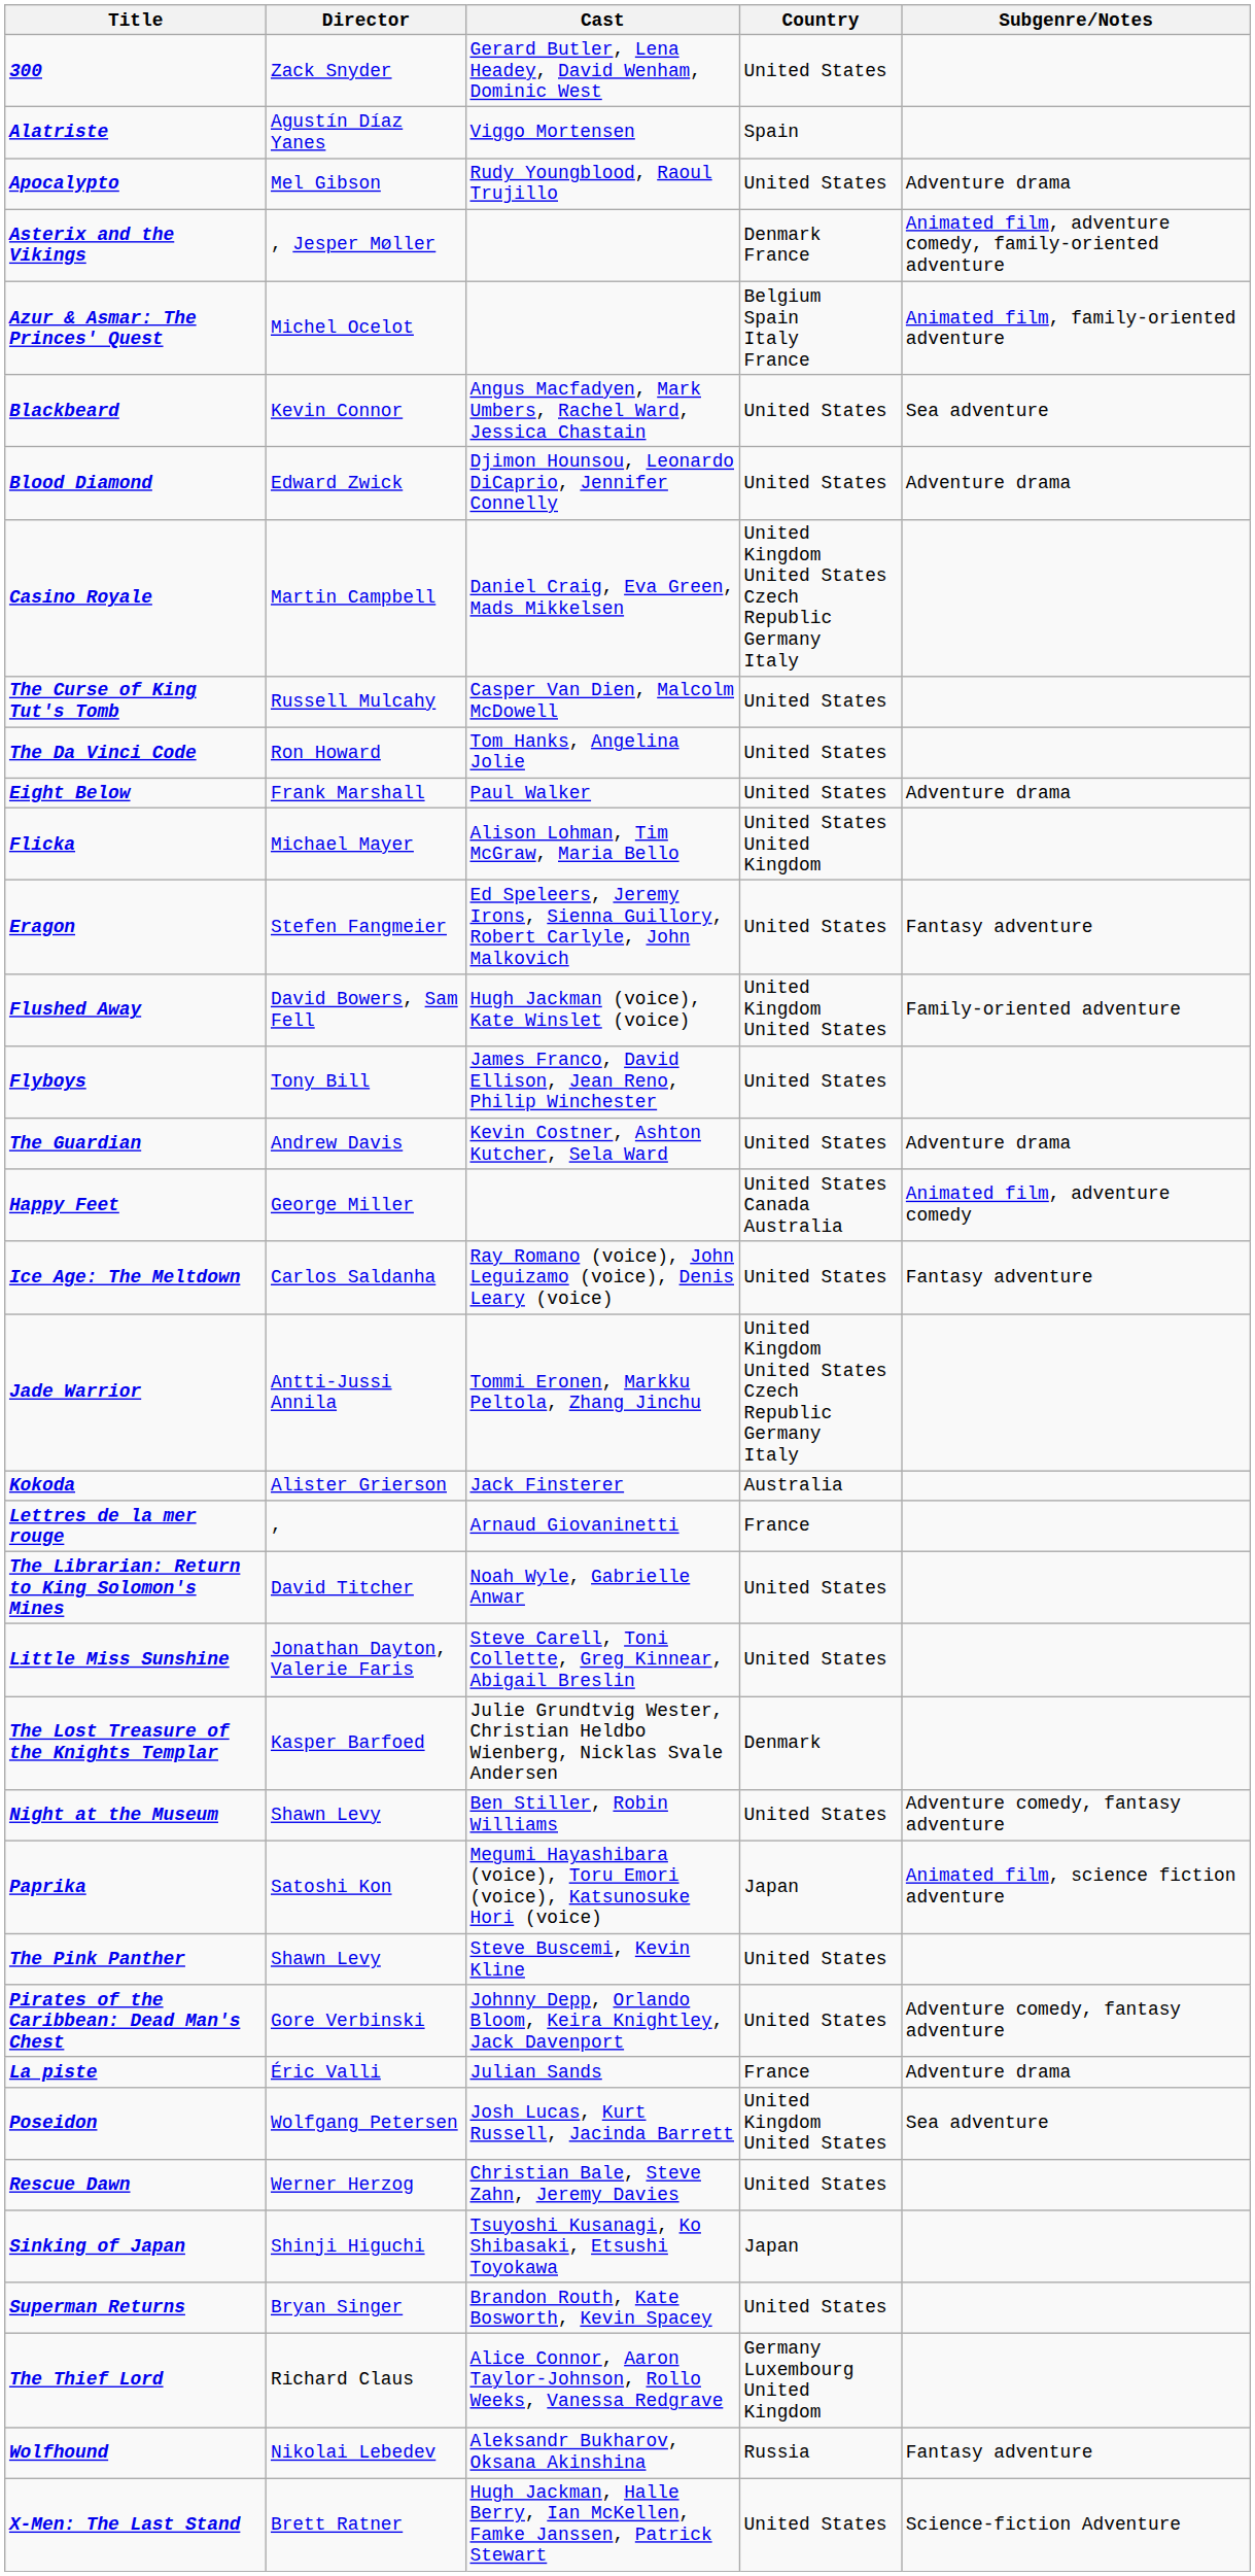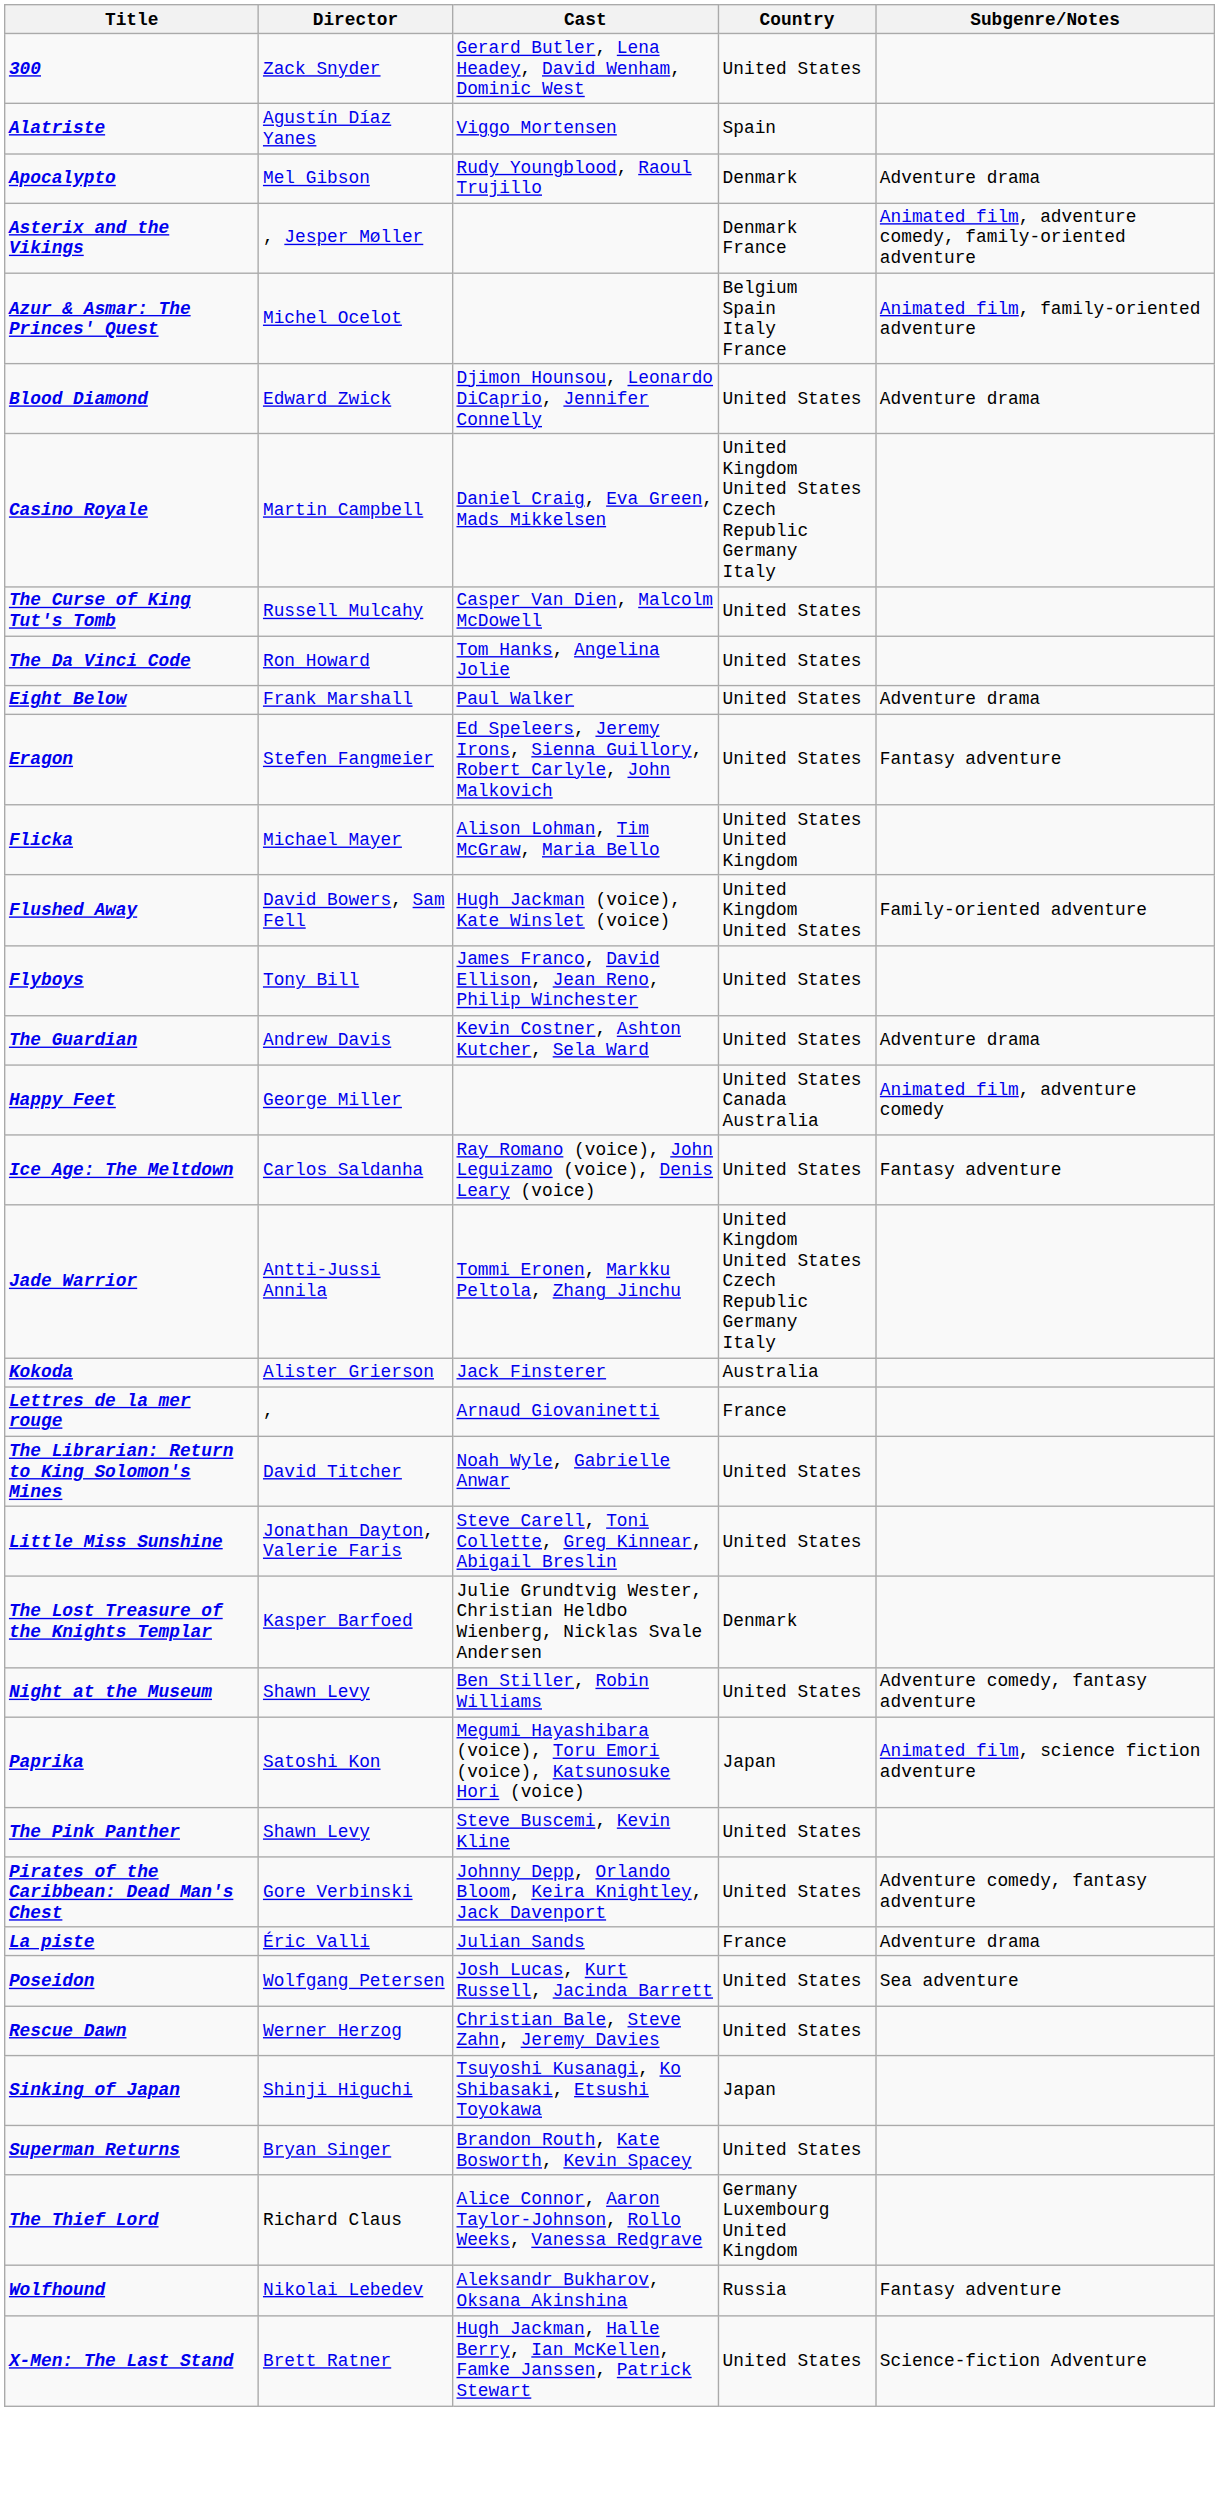 <table class="wikitable" style="width:100%;">
 <tr>
 <th style="width:21%;">Title</th>
 <th style="width:16%;">Director</th>
 <th style="width:22%;">Cast</th>
 <th style="width:13%;">Country</th>
 <th style="width:28%;">Subgenre/Notes</th>
 </tr>
 <tr>
 <td><strong><em><a href='#'>300</a></em></strong></td>
 <td><a href='#'>Zack Snyder</a></td>
 <td><a href='#'>Gerard Butler</a>, <a href='#'>Lena Headey</a>, <a href='#'>David Wenham</a>, <a href='#'>Dominic West</a></td>
 <td>United States</td>
 <td></td>
 </tr>
 <tr>
 <td><strong><em><a href='#'>Alatriste</a></em></strong></td>
 <td><a href='#'>Agustín Díaz Yanes</a></td>
 <td><a href='#'>Viggo Mortensen</a></td>
 <td>Spain</td>
 <td></td>
 </tr>
 <tr>
 <td><strong><em><a href='#'>Apocalypto</a></em></strong></td>
 <td><a href='#'>Mel Gibson</a></td>
 <td><a href='#'>Rudy Youngblood</a>, <a href='#'>Raoul Trujillo</a></td>
-<td>United States</td>
+<td>Denmark</td>
 <td>Adventure drama</td>
 </tr>
 <tr>
 <td><strong><em><a href='#'>Asterix and the Vikings</a></em></strong></td>
 <td>, <a href='#'>Jesper Møller</a></td>
 <td></td>
 <td>Denmark<br>France</td>
 <td><a href='#'>Animated film</a>, adventure comedy, family-oriented adventure</td>
 </tr>
 <tr>
 <td><strong><em><a href='#'>Azur & Asmar: The Princes' Quest</a></em></strong></td>
 <td><a href='#'>Michel Ocelot</a></td>
 <td></td>
 <td>Belgium<br>Spain<br>Italy<br>France</td>
 <td><a href='#'>Animated film</a>, family-oriented adventure</td>
-</tr>
-<tr>
-<td><strong><em><a href='#'>Blackbeard</a></em></strong></td>
-<td><a href='#'>Kevin Connor</a></td>
-<td><a href='#'>Angus Macfadyen</a>, <a href='#'>Mark Umbers</a>, <a href='#'>Rachel Ward</a>, <a href='#'>Jessica Chastain</a></td>
-<td>United States</td>
-<td>Sea adventure</td>
 </tr>
 <tr>
 <td><strong><em><a href='#'>Blood Diamond</a></em></strong></td>
 <td><a href='#'>Edward Zwick</a></td>
 <td><a href='#'>Djimon Hounsou</a>, <a href='#'>Leonardo DiCaprio</a>, <a href='#'>Jennifer Connelly</a></td>
 <td>United States</td>
 <td>Adventure drama</td>
 </tr>
 <tr>
 <td><strong><em><a href='#'>Casino Royale</a></em></strong></td>
 <td><a href='#'>Martin Campbell</a></td>
 <td><a href='#'>Daniel Craig</a>, <a href='#'>Eva Green</a>, <a href='#'>Mads Mikkelsen</a></td>
 <td>United Kingdom<br>United States<br>Czech Republic<br>Germany<br>Italy</td>
 <td></td>
 </tr>
 <tr>
 <td><strong><em><a href='#'>The Curse of King Tut's Tomb</a></em></strong></td>
 <td><a href='#'>Russell Mulcahy</a></td>
 <td><a href='#'>Casper Van Dien</a>, <a href='#'>Malcolm McDowell</a></td>
 <td>United States</td>
 <td></td>
 </tr>
 <tr>
 <td><strong><em><a href='#'>The Da Vinci Code</a></em></strong></td>
 <td><a href='#'>Ron Howard</a></td>
 <td><a href='#'>Tom Hanks</a>, <a href='#'>Angelina Jolie</a></td>
 <td>United States</td>
 <td></td>
 </tr>
 <tr>
 <td><strong><em><a href='#'>Eight Below</a></em></strong></td>
 <td><a href='#'>Frank Marshall</a></td>
 <td><a href='#'>Paul Walker</a></td>
 <td>United States</td>
 <td>Adventure drama</td>
 </tr>
 <tr>
+<td><strong><em><a href='#'>Eragon</a></em></strong></td>
+<td><a href='#'>Stefen Fangmeier</a></td>
+<td><a href='#'>Ed Speleers</a>, <a href='#'>Jeremy Irons</a>, <a href='#'>Sienna Guillory</a>, <a href='#'>Robert Carlyle</a>, <a href='#'>John Malkovich</a></td>
+<td>United States</td>
+<td>Fantasy adventure</td>
+</tr>
+<tr>
 <td><strong><em><a href='#'>Flicka</a></em></strong></td>
 <td><a href='#'>Michael Mayer</a></td>
 <td><a href='#'>Alison Lohman</a>, <a href='#'>Tim McGraw</a>, <a href='#'>Maria Bello</a></td>
 <td>United States<br>United Kingdom</td>
 <td></td>
-</tr>
-<tr>
-<td><strong><em><a href='#'>Eragon</a></em></strong></td>
-<td><a href='#'>Stefen Fangmeier</a></td>
-<td><a href='#'>Ed Speleers</a>, <a href='#'>Jeremy Irons</a>, <a href='#'>Sienna Guillory</a>, <a href='#'>Robert Carlyle</a>, <a href='#'>John Malkovich</a></td>
-<td>United States</td>
-<td>Fantasy adventure</td>
 </tr>
 <tr>
 <td><strong><em><a href='#'>Flushed Away</a></em></strong></td>
 <td><a href='#'>David Bowers</a>, <a href='#'>Sam Fell</a></td>
 <td><a href='#'>Hugh Jackman</a> (voice), <a href='#'>Kate Winslet</a> (voice)</td>
 <td>United Kingdom<br>United States</td>
 <td>Family-oriented adventure</td>
 </tr>
 <tr>
 <td><strong><em><a href='#'>Flyboys</a></em></strong></td>
 <td><a href='#'>Tony Bill</a></td>
 <td><a href='#'>James Franco</a>, <a href='#'>David Ellison</a>, <a href='#'>Jean Reno</a>, <a href='#'>Philip Winchester</a></td>
 <td>United States</td>
 <td></td>
 </tr>
 <tr>
 <td><strong><em><a href='#'>The Guardian</a></em></strong></td>
 <td><a href='#'>Andrew Davis</a></td>
 <td><a href='#'>Kevin Costner</a>, <a href='#'>Ashton Kutcher</a>, <a href='#'>Sela Ward</a></td>
 <td>United States</td>
 <td>Adventure drama</td>
 </tr>
 <tr>
 <td><strong><em><a href='#'>Happy Feet</a></em></strong></td>
 <td><a href='#'>George Miller</a></td>
 <td></td>
 <td>United States<br>Canada<br>Australia</td>
 <td><a href='#'>Animated film</a>, adventure comedy</td>
 </tr>
 <tr>
 <td><strong><em><a href='#'>Ice Age: The Meltdown</a></em></strong></td>
 <td><a href='#'>Carlos Saldanha</a></td>
 <td><a href='#'>Ray Romano</a> (voice), <a href='#'>John Leguizamo</a> (voice), <a href='#'>Denis Leary</a> (voice)</td>
 <td>United States</td>
 <td>Fantasy adventure</td>
 </tr>
 <tr>
 <td><strong><em><a href='#'>Jade Warrior</a></em></strong></td>
 <td><a href='#'>Antti-Jussi Annila</a></td>
 <td><a href='#'>Tommi Eronen</a>, <a href='#'>Markku Peltola</a>, <a href='#'>Zhang Jinchu</a></td>
 <td>United Kingdom<br>United States<br>Czech Republic<br>Germany<br>Italy</td>
 <td></td>
 </tr>
 <tr>
 <td><strong><em><a href='#'>Kokoda</a></em></strong></td>
 <td><a href='#'>Alister Grierson</a></td>
 <td><a href='#'>Jack Finsterer</a></td>
 <td>Australia</td>
 <td></td>
 </tr>
 <tr>
 <td><strong><em><a href='#'>Lettres de la mer rouge</a></em></strong></td>
 <td>, </td>
 <td><a href='#'>Arnaud Giovaninetti</a></td>
 <td>France</td>
 <td></td>
 </tr>
 <tr>
 <td><strong><em><a href='#'>The Librarian: Return to King Solomon's Mines</a></em></strong></td>
 <td><a href='#'>David Titcher</a></td>
 <td><a href='#'>Noah Wyle</a>, <a href='#'>Gabrielle Anwar</a></td>
 <td>United States</td>
 <td></td>
 </tr>
 <tr>
 <td><strong><em><a href='#'>Little Miss Sunshine</a></em></strong></td>
 <td><a href='#'>Jonathan Dayton</a>, <a href='#'>Valerie Faris</a></td>
 <td><a href='#'>Steve Carell</a>, <a href='#'>Toni Collette</a>, <a href='#'>Greg Kinnear</a>, <a href='#'>Abigail Breslin</a></td>
 <td>United States</td>
 <td></td>
 </tr>
 <tr>
 <td><strong><em><a href='#'>The Lost Treasure of the Knights Templar</a></em></strong></td>
 <td><a href='#'>Kasper Barfoed</a></td>
 <td>Julie Grundtvig Wester, Christian Heldbo Wienberg, Nicklas Svale Andersen</td>
 <td>Denmark</td>
 <td></td>
 </tr>
 <tr>
 <td><strong><em><a href='#'>Night at the Museum</a></em></strong></td>
 <td><a href='#'>Shawn Levy</a></td>
 <td><a href='#'>Ben Stiller</a>, <a href='#'>Robin Williams</a></td>
 <td>United States</td>
 <td>Adventure comedy, fantasy adventure</td>
 </tr>
 <tr>
 <td><strong><em><a href='#'>Paprika</a></em></strong></td>
 <td><a href='#'>Satoshi Kon</a></td>
 <td><a href='#'>Megumi Hayashibara</a> (voice), <a href='#'>Toru Emori</a> (voice), <a href='#'>Katsunosuke Hori</a> (voice)</td>
 <td>Japan</td>
 <td><a href='#'>Animated film</a>, science fiction adventure</td>
 </tr>
 <tr>
 <td><strong><em><a href='#'>The Pink Panther</a></em></strong></td>
 <td><a href='#'>Shawn Levy</a></td>
 <td><a href='#'>Steve Buscemi</a>, <a href='#'>Kevin Kline</a></td>
 <td>United States</td>
 <td></td>
 </tr>
 <tr>
 <td><strong><em><a href='#'>Pirates of the Caribbean: Dead Man's Chest</a></em></strong></td>
 <td><a href='#'>Gore Verbinski</a></td>
 <td><a href='#'>Johnny Depp</a>, <a href='#'>Orlando Bloom</a>, <a href='#'>Keira Knightley</a>, <a href='#'>Jack Davenport</a></td>
 <td>United States</td>
 <td>Adventure comedy, fantasy adventure</td>
 </tr>
 <tr>
 <td><strong><em><a href='#'>La piste</a></em></strong></td>
 <td><a href='#'>Éric Valli</a></td>
 <td><a href='#'>Julian Sands</a></td>
 <td>France</td>
 <td>Adventure drama</td>
 </tr>
 <tr>
 <td><strong><em><a href='#'>Poseidon</a></em></strong></td>
 <td><a href='#'>Wolfgang Petersen</a></td>
 <td><a href='#'>Josh Lucas</a>, <a href='#'>Kurt Russell</a>, <a href='#'>Jacinda Barrett</a></td>
-<td>United Kingdom<br>United States</td>
+<td>United States</td>
 <td>Sea adventure</td>
 </tr>
 <tr>
 <td><strong><em><a href='#'>Rescue Dawn</a></em></strong></td>
 <td><a href='#'>Werner Herzog</a></td>
 <td><a href='#'>Christian Bale</a>, <a href='#'>Steve Zahn</a>, <a href='#'>Jeremy Davies</a></td>
 <td>United States</td>
 <td></td>
 </tr>
 <tr>
 <td><strong><em><a href='#'>Sinking of Japan</a></em></strong></td>
 <td><a href='#'>Shinji Higuchi</a></td>
 <td><a href='#'>Tsuyoshi Kusanagi</a>, <a href='#'>Ko Shibasaki</a>, <a href='#'>Etsushi Toyokawa</a></td>
 <td>Japan</td>
 <td></td>
 </tr>
 <tr>
 <td><strong><em><a href='#'>Superman Returns</a></em></strong></td>
 <td><a href='#'>Bryan Singer</a></td>
 <td><a href='#'>Brandon Routh</a>, <a href='#'>Kate Bosworth</a>, <a href='#'>Kevin Spacey</a></td>
 <td>United States</td>
 <td></td>
 </tr>
 <tr>
 <td><strong><em><a href='#'>The Thief Lord</a></em></strong></td>
 <td>Richard Claus</td>
 <td><a href='#'>Alice Connor</a>, <a href='#'>Aaron Taylor-Johnson</a>, <a href='#'>Rollo Weeks</a>, <a href='#'>Vanessa Redgrave</a></td>
 <td>Germany<br>Luxembourg<br>United Kingdom</td>
 <td></td>
 </tr>
 <tr>
 <td><strong><em><a href='#'>Wolfhound</a></em></strong></td>
 <td><a href='#'>Nikolai Lebedev</a></td>
 <td><a href='#'>Aleksandr Bukharov</a>, <a href='#'>Oksana Akinshina</a></td>
 <td>Russia</td>
 <td>Fantasy adventure</td>
 </tr>
 <tr>
 <td><strong><em><a href='#'>X-Men: The Last Stand</a></em></strong></td>
 <td><a href='#'>Brett Ratner</a></td>
 <td><a href='#'>Hugh Jackman</a>, <a href='#'>Halle Berry</a>, <a href='#'>Ian McKellen</a>, <a href='#'>Famke Janssen</a>, <a href='#'>Patrick Stewart</a></td>
 <td>United States</td>
 <td>Science-fiction Adventure</td>
 </tr>
 </table>
